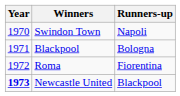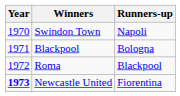 <table class="wikitable sortable" style = "float:right; margin-left:15px">
 <tr>
 <th>Year</th>
 <th>Winners</th>
 <th>Runners-up</th>
 </tr>
 <tr>
 <td><a href='#'>1970</a></td>
 <td> <a href='#'>Swindon Town</a></td>
 <td> <a href='#'>Napoli</a></td>
 </tr>
 <tr>
 <td><a href='#'>1971</a></td>
 <td> <a href='#'>Blackpool</a></td>
 <td> <a href='#'>Bologna</a></td>
 </tr>
 <tr>
 <td><a href='#'>1972</a></td>
 <td> <a href='#'>Roma</a></td>
-<td> <a href='#'>Fiorentina</a></td>
+<td> <a href='#'>Blackpool</a></td>
 </tr>
 <tr>
 <td><strong><a href='#'>1973</a></strong></td>
 <td> <a href='#'>Newcastle United</a></td>
-<td> <a href='#'>Blackpool</a></td>
+<td> <a href='#'>Fiorentina</a></td>
 </tr>
 </table>
